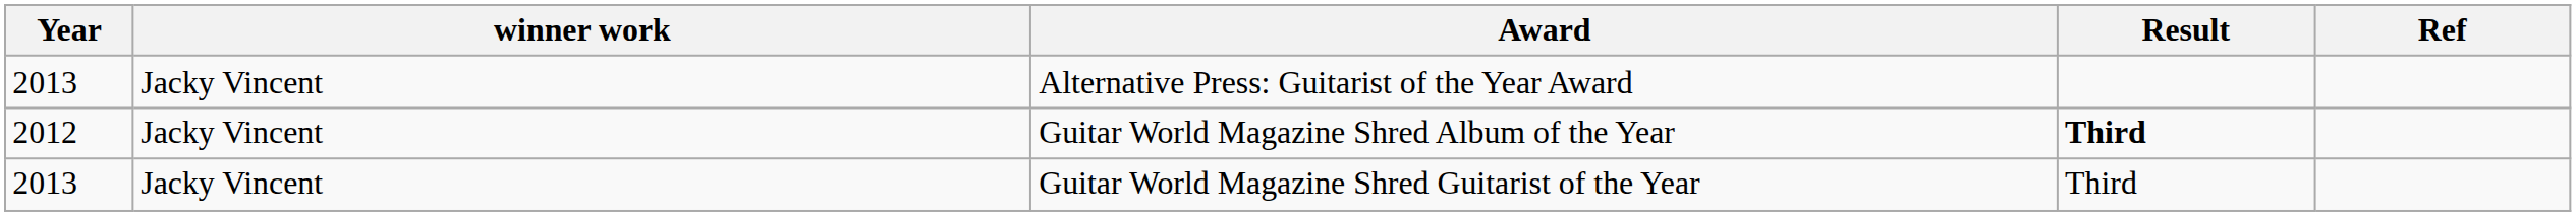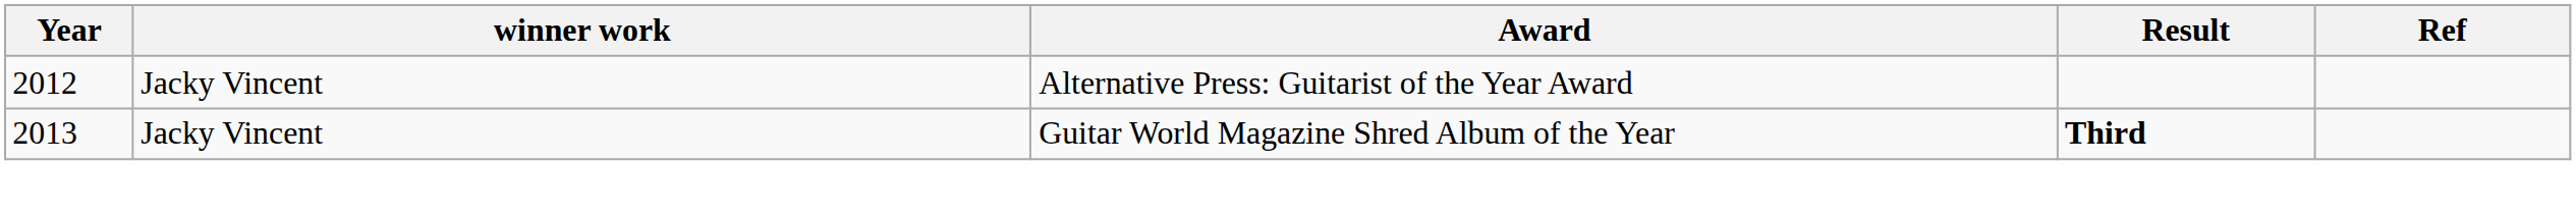 <table class="wikitable" style="width:80%;">
 <tr>
 <th style="width:5%;">Year</th>
 <th style="width:35%;">winner work</th>
 <th style="width:40%;">Award</th>
 <th style="width:10%;">Result</th>
 <th style="width:10%;">Ref</th>
 </tr>
 <tr>
-<td>2013</td>
+<td>2012</td>
 <td>Jacky Vincent</td>
 <td>Alternative Press: Guitarist of the Year Award</td>
 <td></td>
 <td></td>
 </tr>
 <tr>
-<td>2012</td>
+<td>2013</td>
 <td>Jacky Vincent</td>
 <td>Guitar World Magazine Shred Album of the Year</td>
 <td><strong>Third</strong></td>
 <td></td>
 </tr>
-<tr>
-<td>2013</td>
-<td>Jacky Vincent</td>
-<td>Guitar World Magazine Shred Guitarist of the Year</td>
-<td>Third</td>
-<td></td>
-</tr>
 </table>
